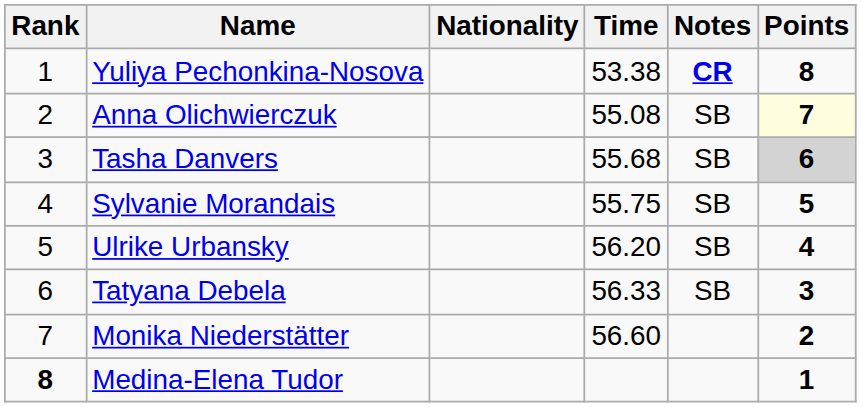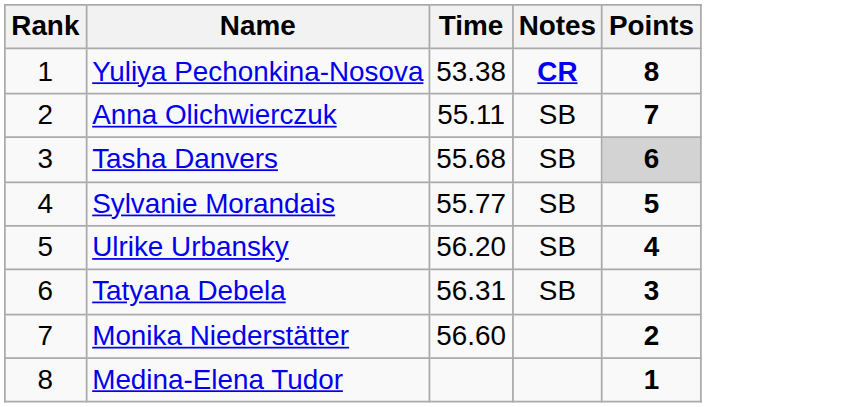 <table class="wikitable sortable" style="text-align:center">
 <tr>
 <th>Rank</th>
 <th>Name</th>
-<th>Nationality</th>
 <th>Time</th>
 <th>Notes</th>
 <th>Points</th>
 </tr>
 <tr>
 <td>1</td>
 <td align=left><a href='#'>Yuliya Pechonkina-Nosova</a></td>
-<td align=left></td>
 <td>53.38</td>
 <td><strong><a href='#'>CR</a></strong></td>
 <td><strong>8</strong></td>
 </tr>
 <tr>
 <td>2</td>
 <td align=left><a href='#'>Anna Olichwierczuk</a></td>
-<td align=left></td>
-<td>55.08</td>
+<td>55.11</td>
 <td>SB</td>
-<td style="background: lightyellow;"><strong>7</strong></td>
+<td><strong>7</strong></td>
 </tr>
 <tr>
 <td>3</td>
 <td align=left><a href='#'>Tasha Danvers</a></td>
-<td align=left></td>
 <td>55.68</td>
 <td>SB</td>
 <td style="background: lightgrey;"><strong>6</strong></td>
 </tr>
 <tr>
 <td>4</td>
 <td align=left><a href='#'>Sylvanie Morandais</a></td>
-<td align=left></td>
-<td>55.75</td>
+<td>55.77</td>
 <td>SB</td>
 <td><strong>5</strong></td>
 </tr>
 <tr>
 <td>5</td>
 <td align=left><a href='#'>Ulrike Urbansky</a></td>
-<td align=left></td>
 <td>56.20</td>
 <td>SB</td>
 <td><strong>4</strong></td>
 </tr>
 <tr>
 <td>6</td>
 <td align=left><a href='#'>Tatyana Debela</a></td>
-<td align=left></td>
-<td>56.33</td>
+<td>56.31</td>
 <td>SB</td>
 <td><strong>3</strong></td>
 </tr>
 <tr>
 <td>7</td>
 <td align=left><a href='#'>Monika Niederstätter</a></td>
-<td align=left></td>
 <td>56.60</td>
 <td></td>
 <td><strong>2</strong></td>
 </tr>
 <tr>
-<td><strong>8</strong></td>
+<td>8</td>
 <td align=left><a href='#'>Medina-Elena Tudor</a></td>
-<td align=left></td>
 <td></td>
 <td></td>
 <td><strong>1</strong></td>
 </tr>
 </table>
